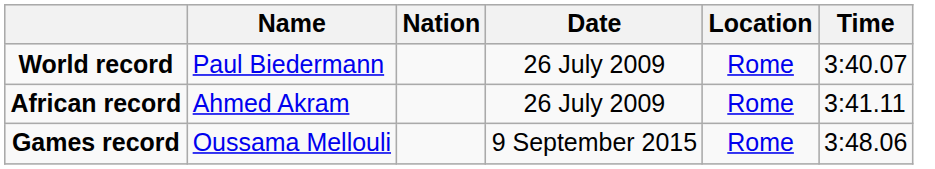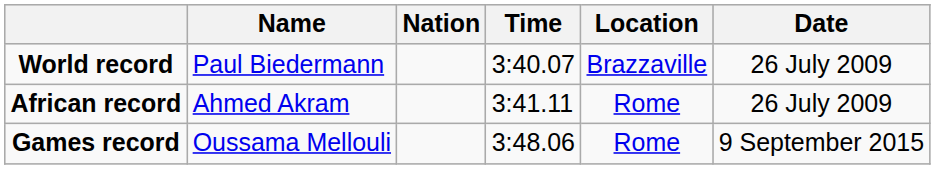 <table class=wikitable style=text-align:center>
 <tr>
 <th></th>
 <th>Name</th>
 <th>Nation</th>
+<th>Time</th>
+<th>Location</th>
 <th>Date</th>
-<th>Location</th>
-<th>Time</th>
 </tr>
 <tr>
 <td><strong>World record</strong></td>
 <td align=left><a href='#'>Paul Biedermann</a></td>
 <td align=left></td>
+<td align=left>3:40.07</td>
+<td><a href='#'>Brazzaville</a></td>
 <td>26 July 2009</td>
-<td><a href='#'>Rome</a></td>
-<td align=left>3:40.07</td>
 </tr>
 <tr>
 <td><strong>African record</strong></td>
 <td align=left><a href='#'>Ahmed Akram</a></td>
 <td align=left></td>
+<td align=left>3:41.11</td>
+<td><a href='#'>Rome</a></td>
 <td>26 July 2009</td>
-<td><a href='#'>Rome</a></td>
-<td align=left>3:41.11</td>
 </tr>
 <tr>
 <td><strong>Games record</strong></td>
 <td align=left><a href='#'>Oussama Mellouli</a></td>
 <td align=left></td>
+<td align=left>3:48.06</td>
+<td><a href='#'>Rome</a></td>
 <td>9 September 2015</td>
-<td><a href='#'>Rome</a></td>
-<td align=left>3:48.06</td>
 </tr>
 </table>
